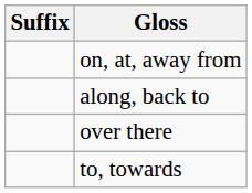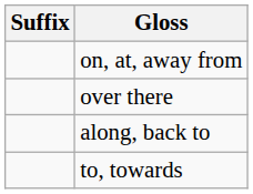 <table class=wikitable>
 <tr>
 <th>Suffix</th>
 <th>Gloss</th>
 </tr>
 <tr>
 <td></td>
 <td>on, at, away from</td>
 </tr>
 <tr>
 <td></td>
-<td>along, back to</td>
+<td>over there</td>
 </tr>
 <tr>
 <td></td>
-<td>over there</td>
+<td>along, back to</td>
 </tr>
 <tr>
 <td></td>
 <td>to, towards</td>
 </tr>
 </table>
